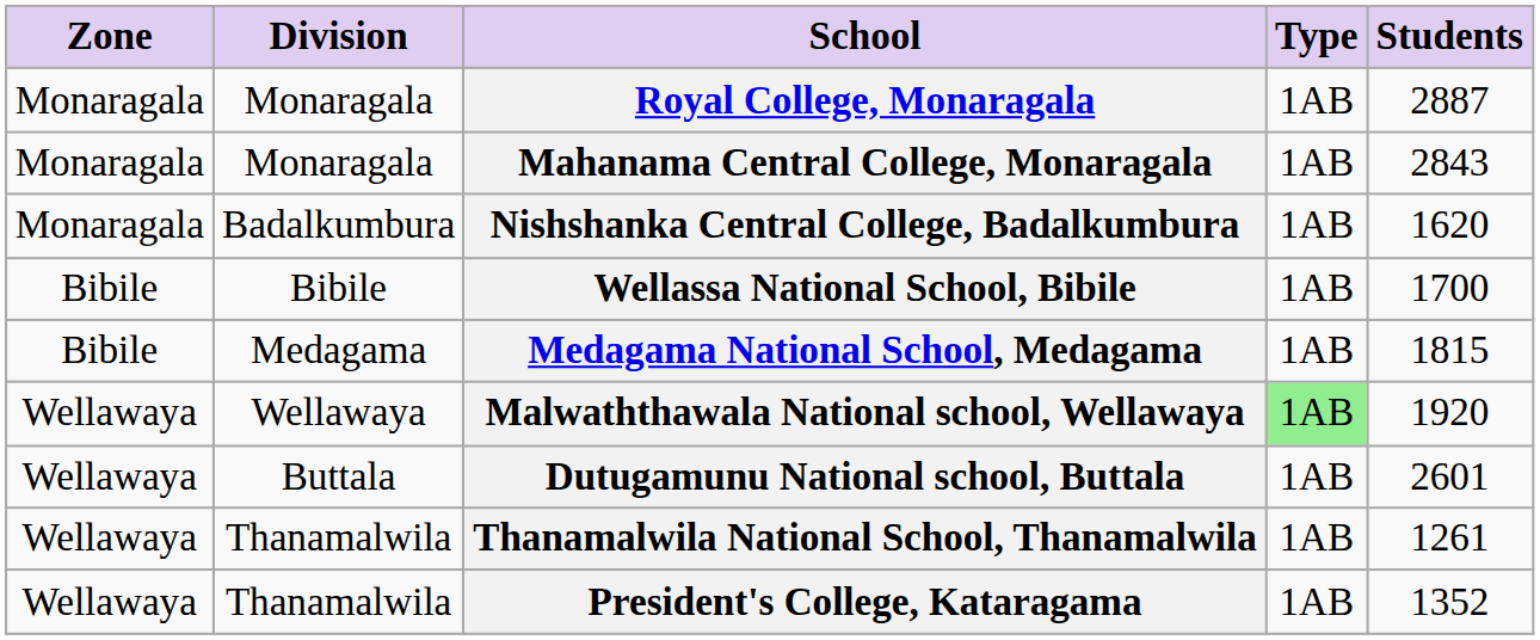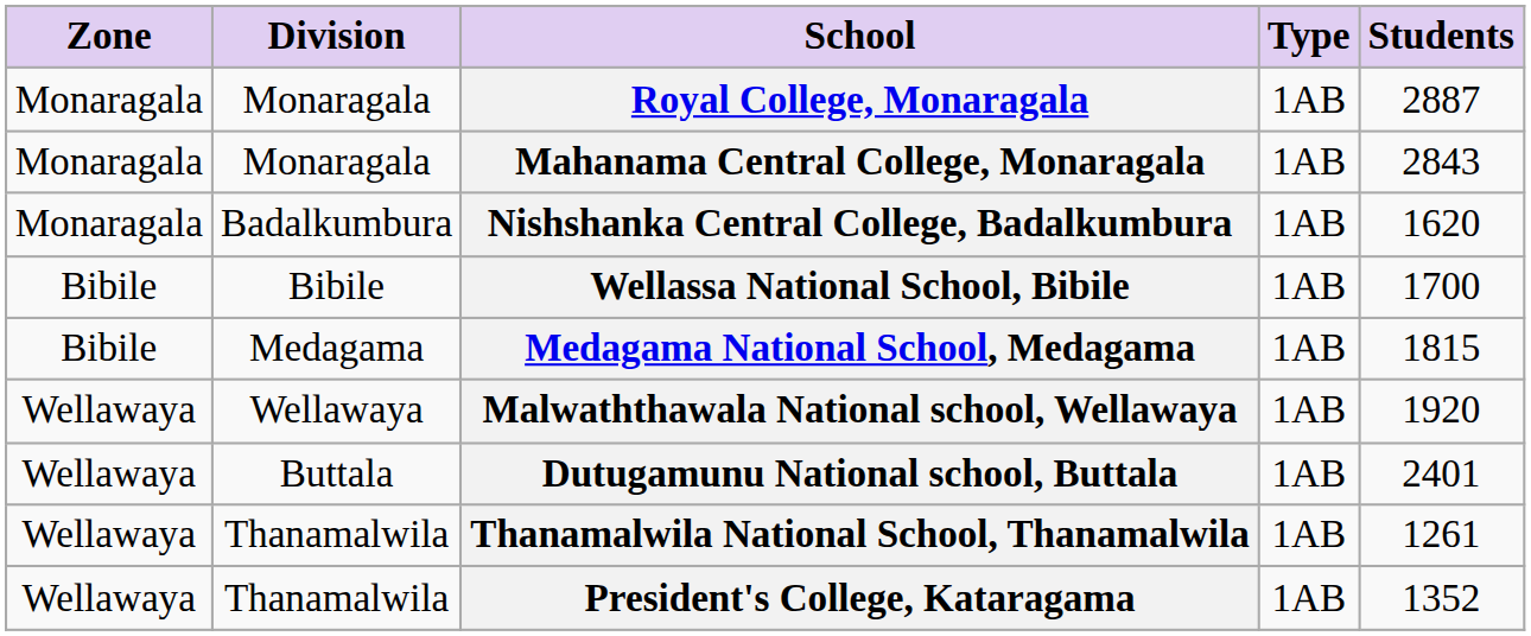 <table class="wikitable sortable" style="text-align:center; font-size:100%">
 <tr valign=bottom>
 <th style="background-color:#E0CEF2;">Zone</th>
 <th style="background-color:#E0CEF2;">Division</th>
 <th style="background-color:#E0CEF2;">School</th>
 <th style="background-color:#E0CEF2;">Type</th>
 <th style="background-color:#E0CEF2;">Students</th>
 </tr>
 <tr>
 <td>Monaragala</td>
 <td>Monaragala</td>
 <th><a href='#'>Royal College, Monaragala</a></th>
 <td>1AB</td>
 <td>2887</td>
 </tr>
 <tr>
 <td>Monaragala</td>
 <td>Monaragala</td>
 <th>Mahanama Central College, Monaragala</th>
 <td>1AB</td>
 <td>2843</td>
 </tr>
 <tr>
 <td>Monaragala</td>
 <td>Badalkumbura</td>
 <th>Nishshanka Central College, Badalkumbura</th>
 <td>1AB</td>
 <td>1620</td>
 </tr>
 <tr>
 <td>Bibile</td>
 <td>Bibile</td>
 <th>Wellassa National School, Bibile</th>
 <td>1AB</td>
 <td>1700</td>
 </tr>
 <tr>
 <td>Bibile</td>
 <td>Medagama</td>
 <th><a href='#'>Medagama National School</a>, Medagama</th>
 <td>1AB</td>
 <td>1815</td>
 </tr>
 <tr>
 <td>Wellawaya</td>
 <td>Wellawaya</td>
 <th>Malwaththawala National school, Wellawaya</th>
-<td style="background: lightgreen;">1AB</td>
+<td>1AB</td>
 <td>1920</td>
 </tr>
 <tr>
 <td>Wellawaya</td>
 <td>Buttala</td>
 <th>Dutugamunu National school, Buttala</th>
 <td>1AB</td>
-<td>2601</td>
+<td>2401</td>
 </tr>
 <tr>
 <td>Wellawaya</td>
 <td>Thanamalwila</td>
 <th>Thanamalwila National School, Thanamalwila</th>
 <td>1AB</td>
 <td>1261</td>
 </tr>
 <tr>
 <td>Wellawaya</td>
 <td>Thanamalwila</td>
 <th>President's College, Kataragama</th>
 <td>1AB</td>
 <td>1352</td>
 </tr>
 </table>
